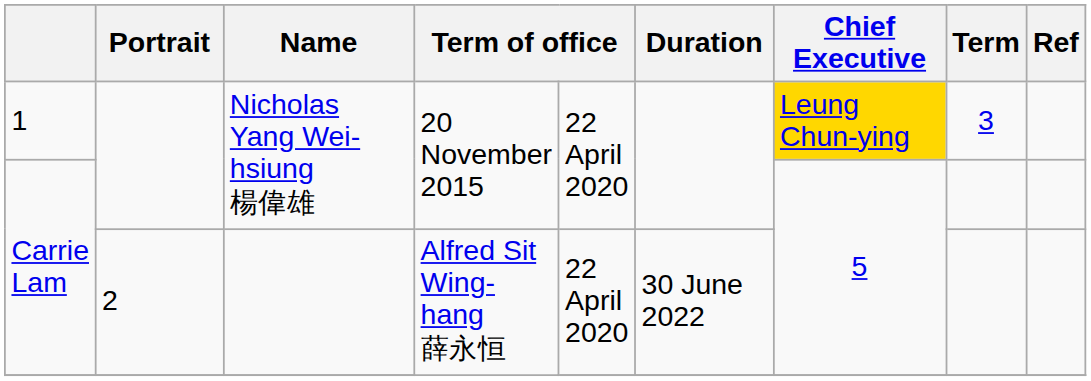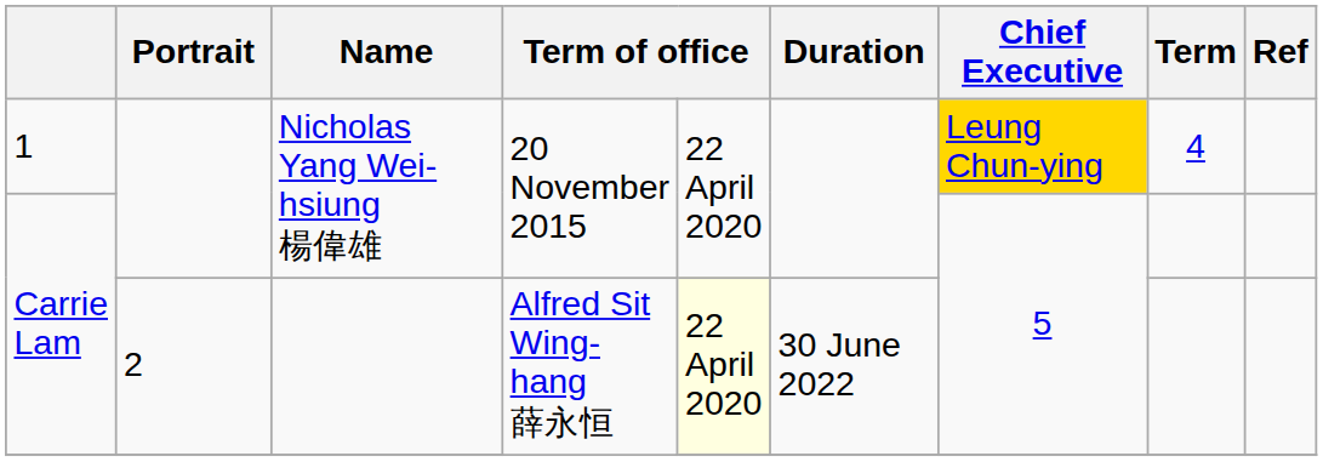 <table class="wikitable"  style="text-align:left">
 <tr>
 <th width=10px></th>
 <th width=80px>Portrait</th>
 <th width=180px>Name</th>
 <th width=180px colspan=2>Term of office</th>
 <th width=80px>Duration</th>
 <th width=120px><a href='#'>Chief Executive</a></th>
 <th>Term</th>
 <th>Ref</th>
 </tr>
 <tr>
 <td bgcolor=>1</td>
 <td rowspan=2></td>
 <td rowspan=2><a href='#'>Nicholas Yang Wei-hsiung </a><br>楊偉雄</td>
 <td rowspan=2>20 November 2015</td>
 <td rowspan=2>22 April 2020</td>
 <td rowspan=2></td>
 <td style="background: gold;"><a href='#'>Leung Chun-ying</a><br></td>
-<td align=center><a href='#'>3</a></td>
+<td align=center><a href='#'>4</a></td>
 <td></td>
 </tr>
 <tr>
 <td rowspan=2><a href='#'>Carrie Lam</a><br></td>
 <td rowspan=2 align=center><a href='#'>5</a></td>
 <td></td>
 </tr>
 <tr>
 <td bgcolor=>2</td>
 <td></td>
 <td rowspan=2><a href='#'>Alfred Sit Wing-hang</a><br>薛永恒</td>
-<td>22 April 2020</td>
+<td style="background: lightyellow;">22 April 2020</td>
 <td>30 June 2022</td>
 <td></td>
 <td></td>
 </tr>
 <tr>
 </tr>
 </table>
